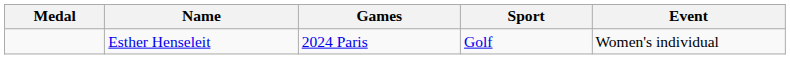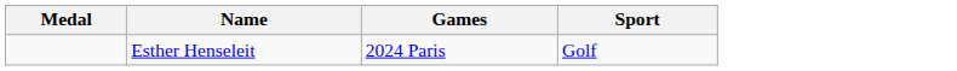 <table class="wikitable sortable">
 <tr>
 <th style="width:6em">Medal</th>
 <th style="width:12em">Name</th>
 <th style="width:10em">Games</th>
 <th style="width:8em">Sport</th>
-<th style="width:12em">Event</th>
 </tr>
 <tr>
 <td></td>
 <td><a href='#'>Esther Henseleit</a></td>
 <td> <a href='#'>2024 Paris</a></td>
 <td> <a href='#'>Golf</a></td>
-<td>Women's individual</td>
 </tr>
 </table>
